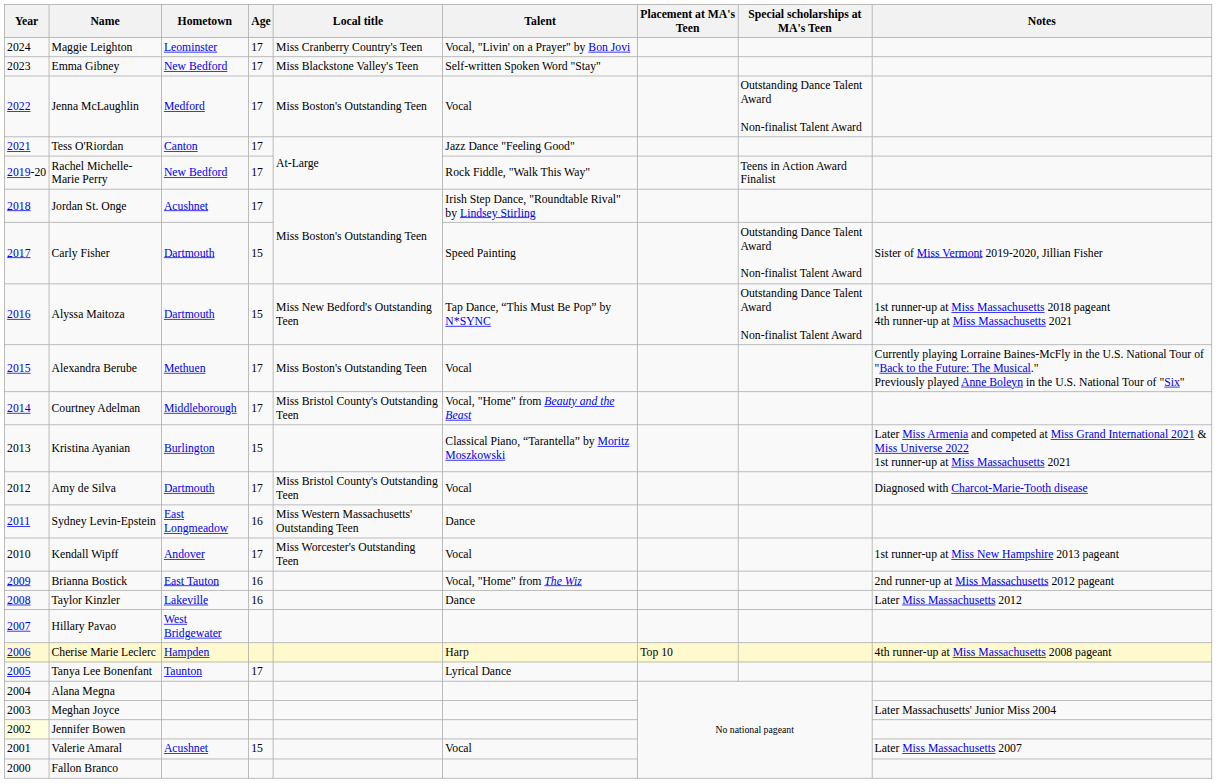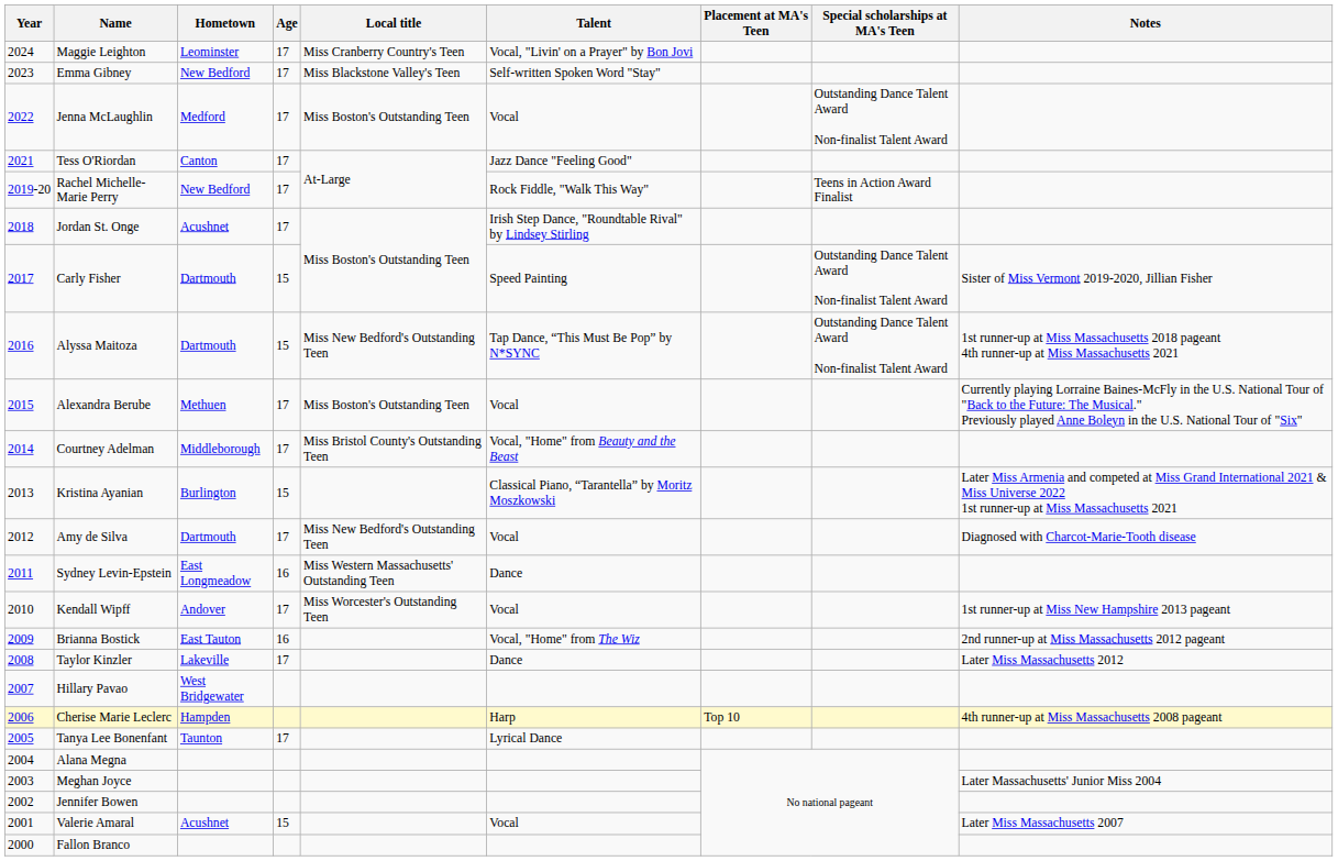 <table class="wikitable sortable"style="font-size:95%;">
 <tr>
 <th>Year</th>
 <th>Name</th>
 <th>Hometown</th>
 <th>Age</th>
 <th>Local title</th>
 <th>Talent</th>
 <th>Placement at MA's Teen</th>
 <th>Special scholarships at MA's Teen</th>
 <th>Notes</th>
 </tr>
 <tr>
 <td>2024</td>
 <td>Maggie Leighton</td>
 <td><a href='#'>Leominster</a></td>
 <td>17</td>
 <td>Miss Cranberry Country's Teen</td>
 <td>Vocal, "Livin' on a Prayer" by <a href='#'>Bon Jovi</a></td>
 <td></td>
 <td></td>
 <td></td>
 </tr>
 <tr>
 <td>2023</td>
 <td>Emma Gibney</td>
 <td><a href='#'>New Bedford</a></td>
 <td>17</td>
 <td>Miss Blackstone Valley's Teen</td>
 <td>Self-written Spoken Word "Stay"</td>
 <td></td>
 <td></td>
 <td></td>
 </tr>
 <tr>
 <td><a href='#'>2022</a></td>
 <td>Jenna McLaughlin</td>
 <td><a href='#'>Medford</a></td>
 <td>17</td>
 <td>Miss Boston's Outstanding Teen</td>
 <td>Vocal</td>
 <td align="center"></td>
 <td>Outstanding Dance Talent Award<br><br>Non-finalist Talent Award</td>
 <td></td>
 </tr>
 <tr>
 <td><a href='#'>2021</a></td>
 <td>Tess O'Riordan</td>
 <td><a href='#'>Canton</a></td>
 <td>17</td>
 <td rowspan="2">At-Large</td>
 <td>Jazz Dance "Feeling Good"</td>
 <td></td>
 <td></td>
 <td></td>
 </tr>
 <tr>
 <td><a href='#'>2019</a>-20</td>
 <td>Rachel Michelle-Marie Perry</td>
 <td><a href='#'>New Bedford</a></td>
 <td>17</td>
 <td>Rock Fiddle, "Walk This Way"</td>
 <td></td>
 <td>Teens in Action Award Finalist</td>
 <td></td>
 </tr>
 <tr>
 <td><a href='#'>2018</a></td>
 <td>Jordan St. Onge</td>
 <td><a href='#'>Acushnet</a></td>
 <td>17</td>
 <td rowspan =2>Miss Boston's Outstanding Teen</td>
 <td>Irish Step Dance, "Roundtable Rival" by <a href='#'>Lindsey Stirling</a></td>
 <td></td>
 <td></td>
 <td></td>
 </tr>
 <tr>
 <td><a href='#'>2017</a></td>
 <td>Carly Fisher</td>
 <td><a href='#'>Dartmouth</a></td>
 <td>15</td>
 <td>Speed Painting</td>
 <td></td>
 <td>Outstanding Dance Talent Award<br><br>Non-finalist Talent Award</td>
 <td>Sister of <a href='#'>Miss Vermont</a> 2019-2020, Jillian Fisher</td>
 </tr>
 <tr>
 <td><a href='#'>2016</a></td>
 <td>Alyssa Maitoza</td>
 <td><a href='#'>Dartmouth</a></td>
 <td>15</td>
 <td>Miss New Bedford's Outstanding Teen</td>
 <td>Tap Dance, “This Must Be Pop” by <a href='#'>N*SYNC</a></td>
 <td></td>
 <td>Outstanding Dance Talent Award<br><br>Non-finalist Talent Award</td>
 <td>1st runner-up at <a href='#'>Miss Massachusetts</a> 2018 pageant<br>4th runner-up at <a href='#'>Miss Massachusetts</a> 2021</td>
 </tr>
 <tr>
 <td><a href='#'>2015</a></td>
 <td>Alexandra Berube</td>
 <td><a href='#'>Methuen</a></td>
 <td>17</td>
 <td>Miss Boston's Outstanding Teen</td>
 <td>Vocal</td>
 <td></td>
 <td></td>
 <td>Currently playing Lorraine Baines-McFly in the U.S. National Tour of "<a href='#'>Back to the Future: The Musical</a>."<br>Previously played <a href='#'>Anne Boleyn</a> in the U.S. National Tour of "<a href='#'>Six</a>"</td>
 </tr>
 <tr>
 <td><a href='#'>2014</a></td>
 <td>Courtney Adelman</td>
 <td><a href='#'>Middleborough</a></td>
 <td>17</td>
 <td>Miss Bristol County's Outstanding Teen</td>
 <td>Vocal, "Home" from <em><a href='#'>Beauty and the Beast</a></em></td>
 <td></td>
 <td></td>
 <td></td>
 </tr>
 <tr>
 <td>2013</td>
 <td>Kristina Ayanian</td>
 <td><a href='#'>Burlington</a></td>
 <td>15</td>
 <td></td>
 <td>Classical Piano, “Tarantella” by <a href='#'>Moritz Moszkowski</a></td>
 <td></td>
 <td></td>
 <td>Later <a href='#'>Miss Armenia</a> and competed at <a href='#'>Miss Grand International 2021</a> & <a href='#'>Miss Universe 2022</a><br>1st runner-up at <a href='#'>Miss Massachusetts</a> 2021</td>
 </tr>
 <tr>
 <td>2012</td>
 <td>Amy de Silva</td>
 <td><a href='#'>Dartmouth</a></td>
 <td>17</td>
-<td>Miss Bristol County's Outstanding Teen</td>
+<td>Miss New Bedford's Outstanding Teen</td>
 <td>Vocal</td>
 <td></td>
 <td></td>
 <td>Diagnosed with <a href='#'>Charcot-Marie-Tooth disease</a></td>
 </tr>
 <tr>
 <td><a href='#'>2011</a></td>
 <td>Sydney Levin-Epstein</td>
 <td><a href='#'>East Longmeadow</a></td>
 <td>16</td>
 <td>Miss Western Massachusetts' Outstanding Teen</td>
 <td>Dance</td>
 <td></td>
 <td></td>
 <td></td>
 </tr>
 <tr>
 <td>2010</td>
 <td>Kendall Wipff</td>
 <td><a href='#'>Andover</a></td>
 <td>17</td>
 <td>Miss Worcester's Outstanding Teen</td>
 <td>Vocal</td>
 <td></td>
 <td></td>
 <td>1st runner-up at <a href='#'>Miss New Hampshire</a> 2013 pageant</td>
 </tr>
 <tr>
 <td><a href='#'>2009</a></td>
 <td>Brianna Bostick</td>
 <td><a href='#'>East Tauton</a></td>
 <td>16</td>
 <td></td>
 <td>Vocal, "Home" from <em><a href='#'>The Wiz</a></em></td>
 <td></td>
 <td></td>
 <td>2nd runner-up at <a href='#'>Miss Massachusetts</a> 2012 pageant</td>
 </tr>
 <tr>
 <td><a href='#'>2008</a></td>
 <td>Taylor Kinzler</td>
 <td><a href='#'>Lakeville</a></td>
-<td>16</td>
+<td>17</td>
 <td></td>
 <td>Dance</td>
 <td></td>
 <td></td>
 <td>Later <a href='#'>Miss Massachusetts</a> 2012</td>
 </tr>
 <tr>
 <td><a href='#'>2007</a></td>
 <td>Hillary Pavao</td>
 <td><a href='#'>West Bridgewater</a></td>
 <td></td>
 <td></td>
 <td></td>
 <td></td>
 <td></td>
 <td></td>
 </tr>
 <tr style="background-color:#FFFACD;">
 <td><a href='#'>2006</a></td>
 <td>Cherise Marie Leclerc</td>
 <td><a href='#'>Hampden</a></td>
 <td></td>
 <td></td>
 <td>Harp</td>
 <td>Top 10</td>
 <td></td>
 <td>4th runner-up at <a href='#'>Miss Massachusetts</a> 2008 pageant</td>
 </tr>
 <tr>
 <td><a href='#'>2005</a></td>
 <td>Tanya Lee Bonenfant</td>
 <td><a href='#'>Taunton</a></td>
 <td>17</td>
 <td></td>
 <td>Lyrical Dance</td>
 <td></td>
 <td></td>
 <td></td>
 </tr>
 <tr>
 <td>2004</td>
 <td>Alana Megna</td>
 <td></td>
 <td></td>
 <td></td>
 <td></td>
 <td colspan="2" rowspan="5" style="text-align:center;"><small>No national pageant</small></td>
 <td></td>
 </tr>
 <tr>
 <td>2003</td>
 <td>Meghan Joyce</td>
 <td></td>
 <td></td>
 <td></td>
 <td></td>
 <td>Later Massachusetts' Junior Miss 2004</td>
 </tr>
 <tr>
-<td style="background: lightyellow;">2002</td>
+<td>2002</td>
 <td>Jennifer Bowen</td>
 <td></td>
 <td></td>
 <td></td>
 <td></td>
 <td></td>
 </tr>
 <tr>
 <td>2001</td>
 <td>Valerie Amaral</td>
 <td><a href='#'>Acushnet</a></td>
 <td>15</td>
 <td></td>
 <td>Vocal</td>
 <td>Later <a href='#'>Miss Massachusetts</a> 2007</td>
 </tr>
 <tr>
 <td>2000</td>
 <td>Fallon Branco</td>
 <td></td>
 <td></td>
 <td></td>
 <td></td>
 <td></td>
 </tr>
 </table>
